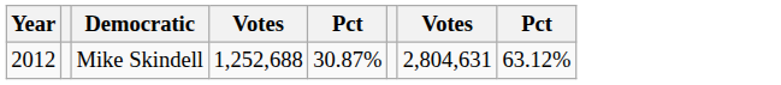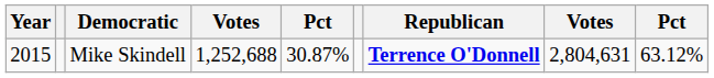 <table class="wikitable" style="margin:0.5em ; font-size:95%">
 <tr>
 <th>Year</th>
 <th></th>
 <th>Democratic</th>
 <th>Votes</th>
 <th>Pct</th>
 <th></th>
+<th>Republican</th>
 <th>Votes</th>
 <th>Pct</th>
 </tr>
 <tr>
-<td>2012</td>
+<td>2015</td>
 <td></td>
 <td>Mike Skindell</td>
 <td>1,252,688</td>
 <td>30.87%</td>
 <td></td>
+<td><strong><a href='#'>Terrence O'Donnell</a></strong></td>
 <td>2,804,631</td>
 <td>63.12%</td>
 </tr>
 </table>
